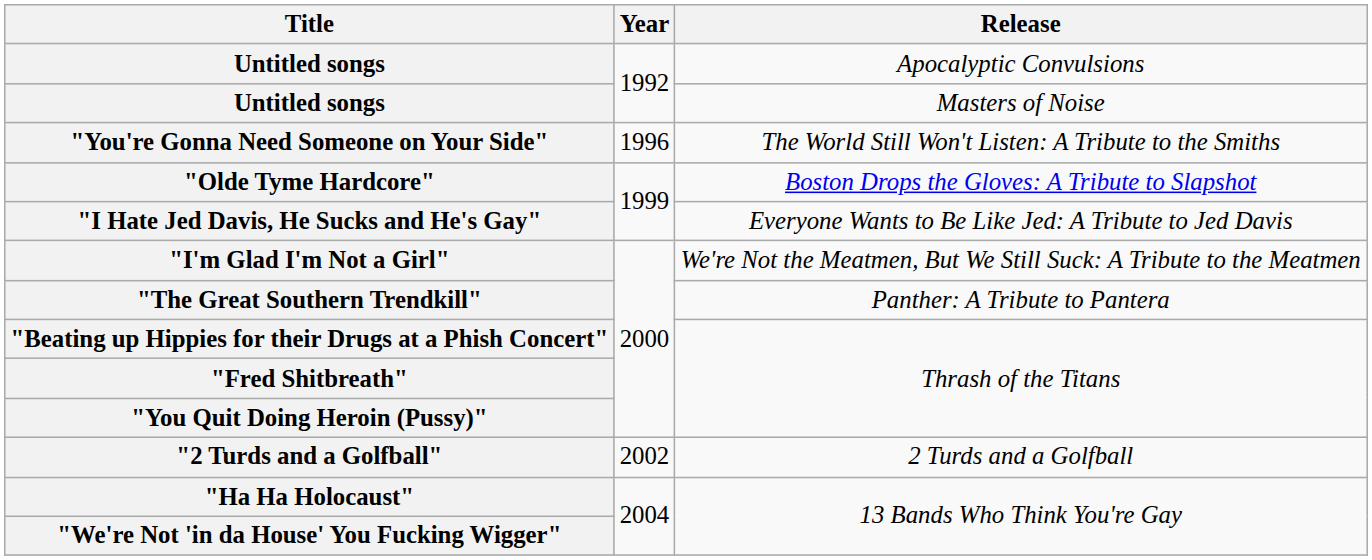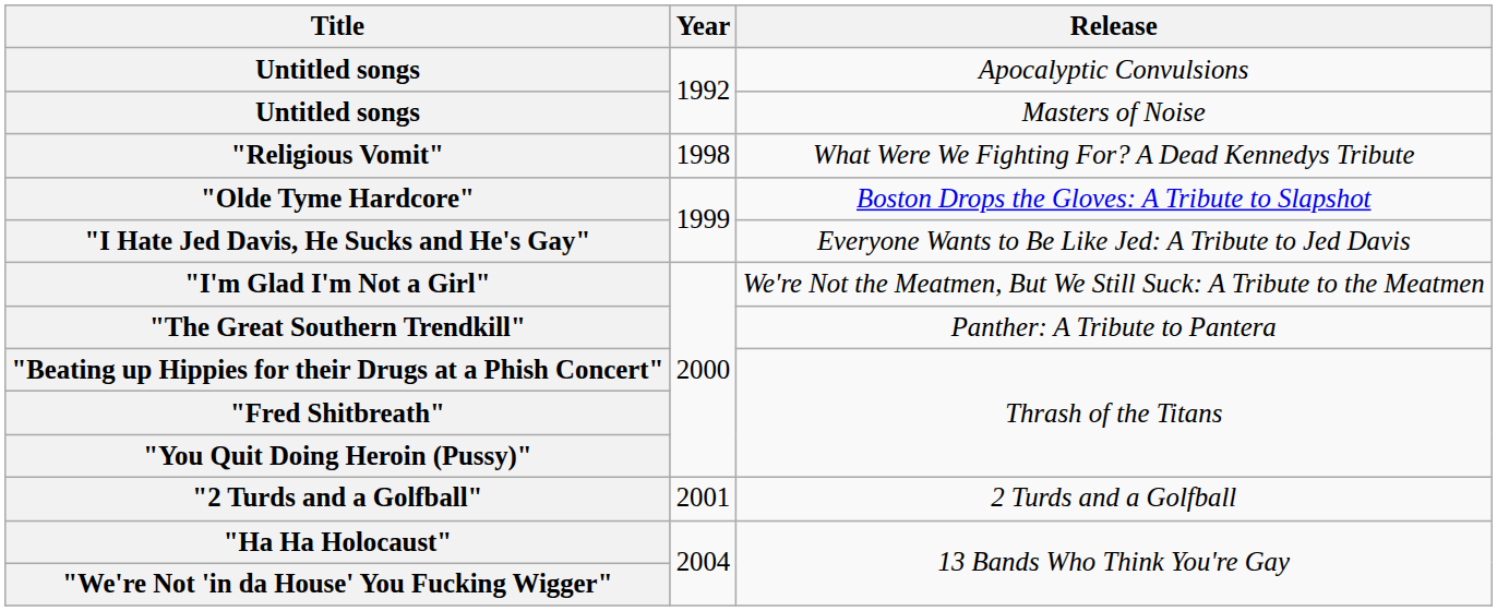 <table class="wikitable plainrowheaders" style="text-align:center;">
 <tr>
 <th scope="col">Title</th>
 <th scope="col">Year</th>
 <th scope="col">Release</th>
 </tr>
 <tr>
 <th scope="row">Untitled songs</th>
 <td rowspan="2">1992</td>
 <td><em>Apocalyptic Convulsions</em></td>
 </tr>
 <tr>
 <th scope="row">Untitled songs</th>
 <td><em>Masters of Noise</em></td>
 </tr>
 <tr>
-<th scope="row">"You're Gonna Need Someone on Your Side"</th>
-<td>1996</td>
-<td><em>The World Still Won't Listen: A Tribute to the Smiths</em></td>
+<th scope="row">"Religious Vomit"</th>
+<td>1998</td>
+<td><em>What Were We Fighting For? A Dead Kennedys Tribute</em></td>
 </tr>
 <tr>
 <th scope="row">"Olde Tyme Hardcore"</th>
 <td rowspan="2">1999</td>
 <td><em><a href='#'>Boston Drops the Gloves: A Tribute to Slapshot</a></em></td>
 </tr>
 <tr>
 <th scope="row">"I Hate Jed Davis, He Sucks and He's Gay"</th>
 <td><em>Everyone Wants to Be Like Jed: A Tribute to Jed Davis</em></td>
 </tr>
 <tr>
 <th scope="row">"I'm Glad I'm Not a Girl"</th>
 <td rowspan="5">2000</td>
 <td><em>We're Not the Meatmen, But We Still Suck: A Tribute to the Meatmen</em></td>
 </tr>
 <tr>
 <th scope="row">"The Great Southern Trendkill"</th>
 <td><em>Panther: A Tribute to Pantera</em></td>
 </tr>
 <tr>
 <th scope="row">"Beating up Hippies for their Drugs at a Phish Concert"</th>
 <td rowspan="3"><em>Thrash of the Titans</em></td>
 </tr>
 <tr>
 <th scope="row">"Fred Shitbreath"</th>
 </tr>
 <tr>
 <th scope="row">"You Quit Doing Heroin (Pussy)"</th>
 </tr>
 <tr>
 <th scope="row">"2 Turds and a Golfball"</th>
-<td>2002</td>
+<td>2001</td>
 <td><em>2 Turds and a Golfball</em></td>
 </tr>
 <tr>
 <th scope="row">"Ha Ha Holocaust"</th>
 <td rowspan="2">2004</td>
 <td rowspan="2"><em>13 Bands Who Think You're Gay</em></td>
 </tr>
 <tr>
 <th scope="row">"We're Not 'in da House' You Fucking Wigger"</th>
 </tr>
 </table>
